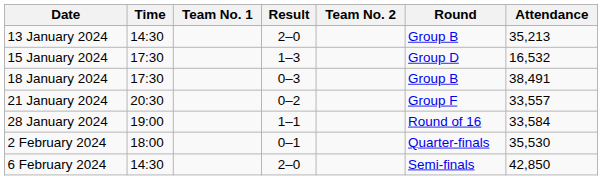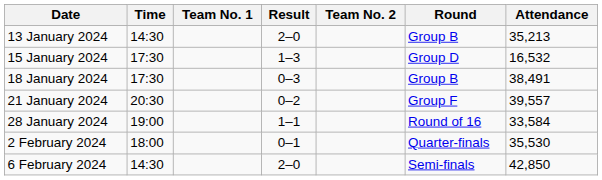 <table class="wikitable" style="width:80%">
 <tr>
 <th>Date</th>
 <th>Time</th>
 <th>Team No. 1</th>
 <th>Result</th>
 <th>Team No. 2</th>
 <th>Round</th>
 <th>Attendance</th>
 </tr>
 <tr>
 <td>13 January 2024</td>
 <td>14:30</td>
 <td></td>
 <td style="text-align:center">2–0</td>
 <td></td>
 <td><a href='#'>Group B</a></td>
 <td>35,213</td>
 </tr>
 <tr>
 <td>15 January 2024</td>
 <td>17:30</td>
 <td></td>
 <td style="text-align:center">1–3</td>
 <td></td>
 <td><a href='#'>Group D</a></td>
 <td>16,532</td>
 </tr>
 <tr>
 <td>18 January 2024</td>
 <td>17:30</td>
 <td></td>
 <td style="text-align:center">0–3</td>
 <td></td>
 <td><a href='#'>Group B</a></td>
 <td>38,491</td>
 </tr>
 <tr>
 <td>21 January 2024</td>
 <td>20:30</td>
 <td></td>
 <td style="text-align:center">0–2</td>
 <td></td>
 <td><a href='#'>Group F</a></td>
-<td>33,557</td>
+<td>39,557</td>
 </tr>
 <tr>
 <td>28 January 2024</td>
 <td>19:00</td>
 <td></td>
 <td style="text-align:center">1–1  </td>
 <td></td>
 <td><a href='#'>Round of 16</a></td>
 <td>33,584</td>
 </tr>
 <tr>
 <td>2 February 2024</td>
 <td>18:00</td>
 <td></td>
 <td style="text-align:center">0–1</td>
 <td></td>
 <td><a href='#'>Quarter-finals</a></td>
 <td>35,530</td>
 </tr>
 <tr>
 <td>6 February 2024</td>
 <td>14:30</td>
 <td></td>
 <td style="text-align:center">2–0</td>
 <td></td>
 <td><a href='#'>Semi-finals</a></td>
 <td>42,850</td>
 </tr>
 </table>
